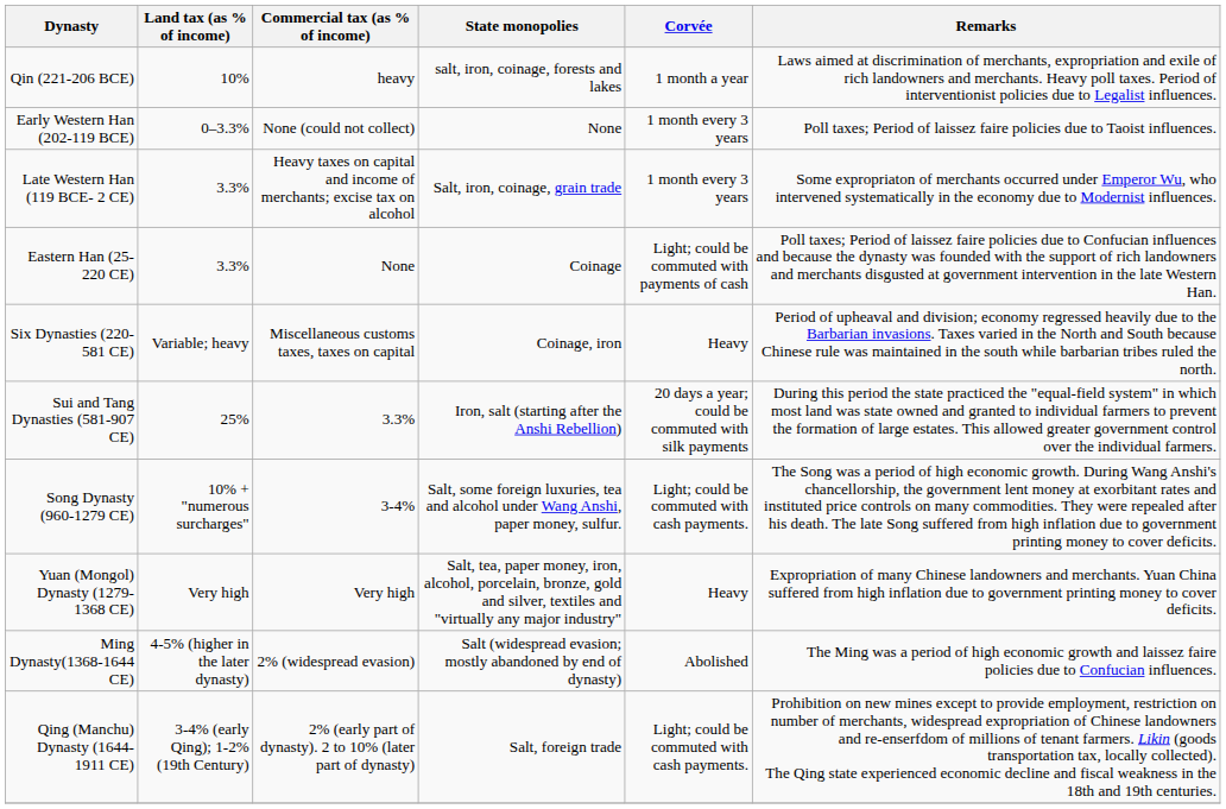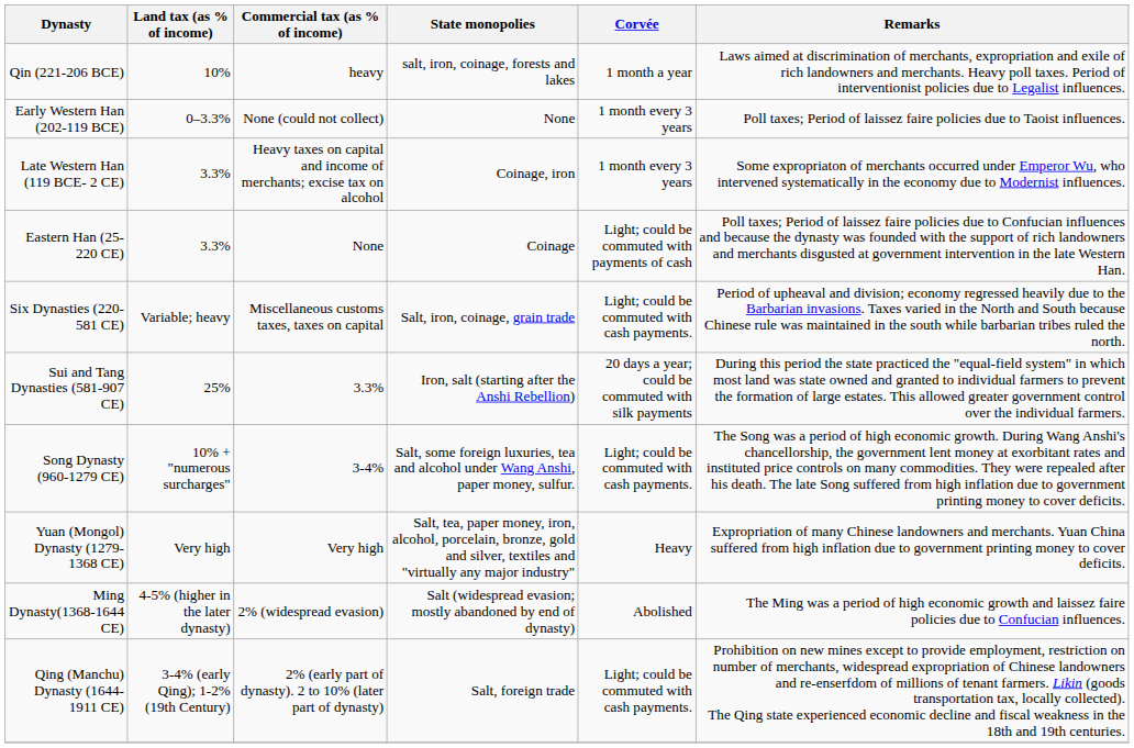 <table class="wikitable sortable" style="text-align: right;">
 <tr>
 <th>Dynasty</th>
 <th>Land tax (as % of income)</th>
 <th>Commercial tax (as % of income)</th>
 <th>State monopolies</th>
 <th><a href='#'>Corvée</a></th>
 <th>Remarks</th>
 </tr>
 <tr>
 <td>Qin (221-206 BCE) </td>
 <td>10%</td>
 <td>heavy</td>
 <td>salt, iron, coinage, forests and lakes</td>
 <td>1 month a year</td>
 <td>Laws aimed at discrimination of merchants, expropriation and exile of rich landowners and merchants. Heavy poll taxes. Period of interventionist policies due to <a href='#'>Legalist</a> influences.</td>
 </tr>
 <tr>
 <td>Early Western Han (202-119 BCE)</td>
 <td>0–3.3%</td>
 <td>None (could not collect)</td>
 <td>None</td>
 <td>1 month every 3 years</td>
 <td>Poll taxes; Period of laissez faire policies due to Taoist influences.</td>
 </tr>
 <tr>
 <td>Late Western Han (119 BCE- 2 CE)</td>
 <td>3.3%</td>
 <td>Heavy taxes on capital and income of merchants; excise tax on alcohol</td>
-<td>Salt, iron, coinage, <a href='#'>grain trade</a></td>
+<td>Coinage, iron</td>
 <td>1 month every 3 years</td>
 <td>Some expropriaton of merchants occurred under <a href='#'>Emperor Wu</a>, who intervened systematically in the economy due to <a href='#'>Modernist</a> influences.</td>
 </tr>
 <tr>
 <td>Eastern Han (25- 220 CE)</td>
 <td>3.3%</td>
 <td>None</td>
 <td>Coinage</td>
 <td>Light; could be commuted with payments of cash</td>
 <td>Poll taxes; Period of laissez faire policies due to Confucian influences and because the dynasty was founded with the support of rich landowners and merchants disgusted at government intervention in the late Western Han.</td>
 </tr>
 <tr>
 <td>Six Dynasties (220-581 CE)</td>
 <td>Variable; heavy</td>
 <td>Miscellaneous customs taxes, taxes on capital</td>
-<td>Coinage, iron</td>
-<td>Heavy</td>
+<td>Salt, iron, coinage, <a href='#'>grain trade</a></td>
+<td>Light; could be commuted with cash payments.</td>
 <td>Period of upheaval and division; economy regressed heavily due to the <a href='#'>Barbarian invasions</a>. Taxes varied in the North and South because Chinese rule was maintained in the south while barbarian tribes ruled the north.</td>
 </tr>
 <tr>
 <td>Sui and Tang Dynasties (581-907 CE)</td>
 <td>25%</td>
 <td>3.3%</td>
 <td>Iron, salt (starting after the <a href='#'>Anshi Rebellion</a>)</td>
 <td>20 days a year; could be commuted with silk payments</td>
 <td>During this period the state practiced the "equal-field system" in which most land was state owned and granted to individual farmers to prevent the formation of large estates. This allowed greater government control over the individual farmers.</td>
 </tr>
 <tr>
 <td>Song Dynasty (960-1279 CE)</td>
 <td>10% + "numerous surcharges"</td>
 <td>3-4%</td>
 <td>Salt, some foreign luxuries, tea and alcohol under <a href='#'>Wang Anshi</a>, paper money, sulfur.</td>
 <td>Light; could be commuted with cash payments.</td>
 <td>The Song was a period of high economic growth. During Wang Anshi's chancellorship, the government lent money at exorbitant rates and instituted price controls on many commodities. They were repealed after his death. The late Song suffered from high inflation due to government printing money to cover deficits.</td>
 </tr>
 <tr>
 <td>Yuan (Mongol) Dynasty (1279-1368 CE)</td>
 <td>Very high</td>
 <td>Very high</td>
 <td>Salt, tea, paper money, iron, alcohol, porcelain, bronze, gold and silver, textiles and "virtually any major industry"</td>
 <td>Heavy</td>
 <td>Expropriation of many Chinese landowners and merchants. Yuan China suffered from high inflation due to government printing money to cover deficits.</td>
 </tr>
 <tr>
 <td>Ming Dynasty(1368-1644 CE)</td>
 <td>4-5% (higher in the later dynasty)</td>
 <td>2% (widespread evasion)</td>
 <td>Salt (widespread evasion; mostly abandoned by end of dynasty)</td>
 <td>Abolished</td>
 <td>The Ming was a period of high economic growth and laissez faire policies due to <a href='#'>Confucian</a> influences.</td>
 </tr>
 <tr>
 <td>Qing (Manchu) Dynasty (1644-1911 CE)</td>
 <td>3-4% (early Qing); 1-2% (19th Century)</td>
 <td>2% (early part of dynasty). 2 to 10% (later part of dynasty)</td>
 <td>Salt, foreign trade</td>
 <td>Light; could be commuted with cash payments.</td>
 <td>Prohibition on new mines except to provide employment, restriction on number of merchants, widespread expropriation of Chinese landowners and re-enserfdom of millions of tenant farmers. <em><a href='#'>Likin</a></em> (goods transportation tax, locally collected).<br>The Qing state experienced economic decline and fiscal weakness in the 18th and 19th centuries.</td>
 </tr>
 <tr>
 </tr>
 </table>
